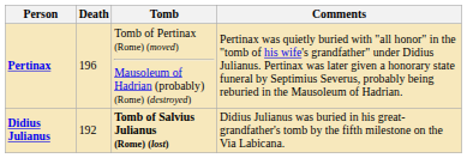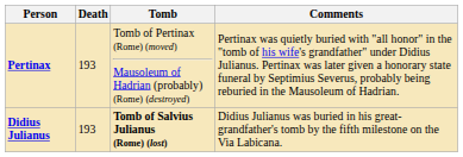 <table class="wikitable plainrowheaders" style="width:100%;">
 <tr>
 <th scope="col" width="16%">Person</th>
 <th scope="col" width="3%">Death</th>
 <th scope="col" width="24%">Tomb</th>
 <th scope="col" width="57%">Comments</th>
 </tr>
 <tr style="background:#f7e8bc;">
 <td><strong><a href='#'>Pertinax</a></strong></td>
-<td>196</td>
+<td>193</td>
 <td>Tomb of Pertinax<em></em><br><small>(Rome) (<em>moved</em>)</small><hr><a href='#'>Mausoleum of Hadrian</a> (probably)<em></em><br><small>(Rome)</small> <small>(<em>destroyed</em>)</small></td>
 <td>Pertinax was quietly buried with "all honor" in the "tomb of <a href='#'>his wife</a>'s grandfather" under Didius Julianus.<em></em> Pertinax was later given a honorary state funeral by Septimius Severus,<em></em> probably being reburied in the Mausoleum of Hadrian.<em></em></td>
 </tr>
 <tr style="background:#f7e8bc;">
 <td><strong><a href='#'>Didius Julianus</a></strong></td>
-<td>192</td>
+<td>193</td>
 <td><strong>Tomb of Salvius Julianus<em></em><br><small>(Rome)</small> <small>(<em>lost</em>)</small></strong></td>
 <td>Didius Julianus was buried in his great-grandfather's tomb by the fifth milestone on the Via Labicana.<em></em></td>
 </tr>
 </table>
